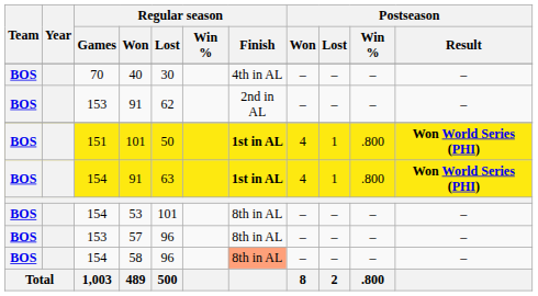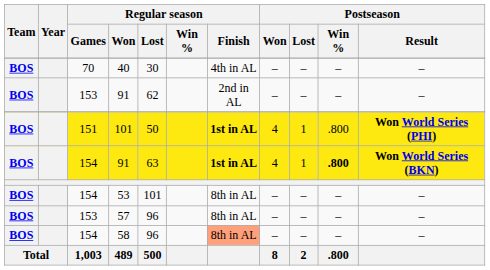 <table class="wikitable" style="font-size: 95%; text-align:center;">
 <tr>
 <th rowspan="2">Team</th>
 <th rowspan="2">Year</th>
 <th colspan="5">Regular season</th>
 <th colspan="4">Postseason</th>
 </tr>
 <tr>
 <th>Games</th>
 <th>Won</th>
 <th>Lost</th>
 <th>Win %</th>
 <th>Finish</th>
 <th>Won</th>
 <th>Lost</th>
 <th>Win %</th>
 <th>Result</th>
 </tr>
 <tr>
 </tr>
 <tr>
 <th><a href='#'>BOS</a></th>
 <th></th>
 <td>70</td>
 <td>40</td>
 <td>30</td>
 <td></td>
 <td>4th in AL</td>
 <td>–</td>
 <td>–</td>
 <td>–</td>
 <td>–</td>
 </tr>
 <tr>
 <th><a href='#'>BOS</a></th>
 <th></th>
 <td>153</td>
 <td>91</td>
 <td>62</td>
 <td></td>
 <td>2nd in AL</td>
 <td>–</td>
 <td>–</td>
 <td>–</td>
 <td>–</td>
 </tr>
 <tr>
 </tr>
 <tr style="background:#fde910">
 <th><a href='#'>BOS</a></th>
 <th></th>
 <td>151</td>
 <td>101</td>
 <td>50</td>
 <td></td>
 <td><strong>1st in AL</strong></td>
 <td>4</td>
 <td>1</td>
 <td>.800</td>
 <td><strong>Won <a href='#'>World Series</a> (<a href='#'>PHI</a>)</strong></td>
 </tr>
 <tr style="background:#fde910">
 <th><a href='#'>BOS</a></th>
 <th></th>
 <td>154</td>
 <td>91</td>
 <td>63</td>
 <td></td>
 <td><strong>1st in AL</strong></td>
 <td>4</td>
 <td>1</td>
-<td>.800</td>
-<td><strong>Won <a href='#'>World Series</a> (<a href='#'>PHI</a>)</strong></td>
+<td><strong>.800</strong></td>
+<td><strong>Won <a href='#'>World Series</a> (<a href='#'>BKN</a>)</strong></td>
 </tr>
 <tr>
 <th colspan="11"></th>
 </tr>
 <tr>
 <th><a href='#'>BOS</a></th>
 <th></th>
 <td>154</td>
 <td>53</td>
 <td>101</td>
 <td></td>
 <td>8th in AL</td>
 <td>–</td>
 <td>–</td>
 <td>–</td>
 <td>–</td>
 </tr>
 <tr>
 <th><a href='#'>BOS</a></th>
 <th></th>
 <td>153</td>
 <td>57</td>
 <td>96</td>
 <td></td>
 <td>8th in AL</td>
 <td>–</td>
 <td>–</td>
 <td>–</td>
 <td>–</td>
 </tr>
 <tr>
 <th><a href='#'>BOS</a></th>
 <th></th>
 <td>154</td>
 <td>58</td>
 <td>96</td>
 <td></td>
 <td style="background: lightsalmon;">8th in AL</td>
 <td>–</td>
 <td>–</td>
 <td>–</td>
 <td>–</td>
 </tr>
 <tr>
 <th colspan="2">Total</th>
 <th>1,003</th>
 <th>489</th>
 <th>500</th>
 <th></th>
 <th></th>
 <th>8</th>
 <th>2</th>
 <th>.800</th>
 <th></th>
 </tr>
 </table>
